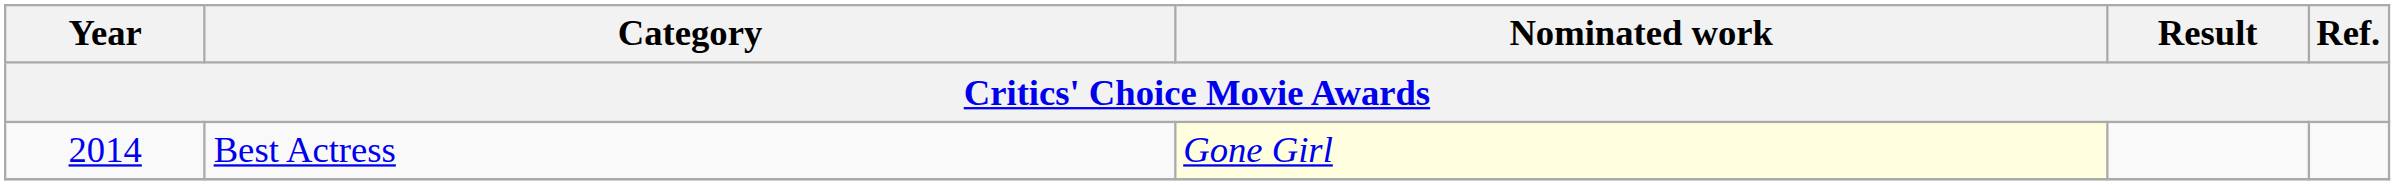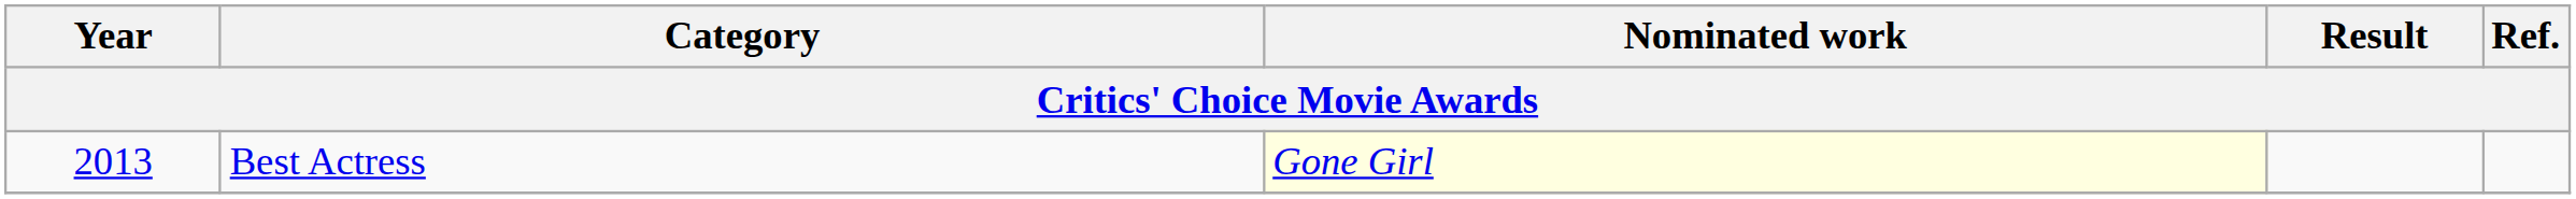 <table class=wikitable>
 <tr>
 <th scope="col" style="width:5em;">Year</th>
 <th scope="col" style="width:26em;">Category</th>
 <th scope="col" style="width:25em;">Nominated work</th>
 <th scope="col" style="width:5em;">Result</th>
 <th>Ref.</th>
 </tr>
 <tr>
 <th colspan=5><a href='#'>Critics' Choice Movie Awards</a></th>
 </tr>
 <tr>
-<td style="text-align:center;"><a href='#'>2014</a></td>
+<td style="text-align:center;"><a href='#'>2013</a></td>
 <td><a href='#'>Best Actress</a></td>
 <td style="background: lightyellow;"><em><a href='#'>Gone Girl</a></em></td>
 <td></td>
 <td></td>
 </tr>
 <tr>
 </tr>
 </table>
